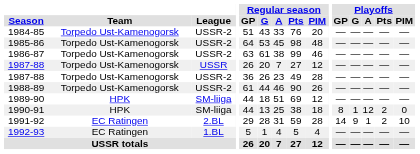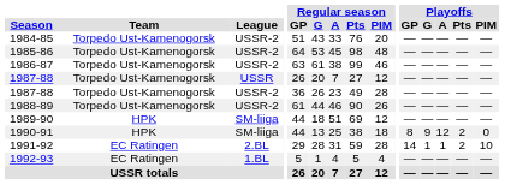 <table BORDER="0" CELLPADDING="o" CELLSPACING="0" width="75%" style="text-align:center">
 <tr bgcolor="#e0e0e0">
 <th colspan="3" bgcolor="#ffffff"> </th>
 <th rowspan="99" bgcolor="#ffffff"> </th>
 <th colspan="5"><a href='#'>Regular season</a></th>
 <th rowspan="99" bgcolor="#ffffff"> </th>
 <th colspan="5"><a href='#'>Playoffs</a></th>
 </tr>
 <tr bgcolor="#e0e0e0">
 <th><a href='#'>Season</a></th>
 <th>Team</th>
 <th>League</th>
 <th>GP</th>
 <th><a href='#'>G</a></th>
 <th><a href='#'>A</a></th>
 <th><a href='#'>Pts</a></th>
 <th><a href='#'>PIM</a></th>
 <th>GP</th>
 <th>G</th>
 <th>A</th>
 <th>Pts</th>
 <th>PIM</th>
 </tr>
 <tr>
 <td>1984-85</td>
 <td><a href='#'>Torpedo Ust-Kamenogorsk</a></td>
 <td>USSR-2</td>
 <td>51</td>
 <td>43</td>
 <td>33</td>
 <td>76</td>
 <td>20</td>
 <td>—</td>
 <td>—</td>
 <td>—</td>
 <td>—</td>
 <td>—</td>
 </tr>
 <tr bgcolor="#f0f0f0">
 <td>1985-86</td>
 <td>Torpedo Ust-Kamenogorsk</td>
 <td>USSR-2</td>
 <td>64</td>
 <td>53</td>
 <td>45</td>
 <td>98</td>
 <td>48</td>
 <td>—</td>
 <td>—</td>
 <td>—</td>
 <td>—</td>
 <td>—</td>
 </tr>
 <tr>
 <td>1986-87</td>
 <td>Torpedo Ust-Kamenogorsk</td>
 <td>USSR-2</td>
 <td>63</td>
 <td>61</td>
 <td>38</td>
 <td>99</td>
 <td>46</td>
 <td>—</td>
 <td>—</td>
 <td>—</td>
 <td>—</td>
 <td>—</td>
 </tr>
 <tr bgcolor="#f0f0f0">
 <td><a href='#'>1987-88</a></td>
 <td>Torpedo Ust-Kamenogorsk</td>
 <td><a href='#'>USSR</a></td>
 <td>26</td>
 <td>20</td>
 <td>7</td>
 <td>27</td>
 <td>12</td>
 <td>—</td>
 <td>—</td>
 <td>—</td>
 <td>—</td>
 <td>—</td>
 </tr>
 <tr>
 <td>1987-88</td>
 <td>Torpedo Ust-Kamenogorsk</td>
 <td>USSR-2</td>
 <td>36</td>
 <td>26</td>
 <td>23</td>
 <td>49</td>
 <td>28</td>
 <td>—</td>
 <td>—</td>
 <td>—</td>
 <td>—</td>
 <td>—</td>
 </tr>
 <tr bgcolor="#f0f0f0">
 <td>1988-89</td>
 <td>Torpedo Ust-Kamenogorsk</td>
 <td>USSR-2</td>
 <td>61</td>
 <td>44</td>
 <td>46</td>
 <td>90</td>
 <td>26</td>
 <td>—</td>
 <td>—</td>
 <td>—</td>
 <td>—</td>
 <td>—</td>
 </tr>
 <tr>
 <td>1989-90</td>
 <td><a href='#'>HPK</a></td>
 <td><a href='#'>SM-liiga</a></td>
 <td>44</td>
 <td>18</td>
 <td>51</td>
 <td>69</td>
 <td>12</td>
 <td>—</td>
 <td>—</td>
 <td>—</td>
 <td>—</td>
 <td>—</td>
 </tr>
 <tr bgcolor="#f0f0f0">
 <td>1990-91</td>
 <td>HPK</td>
 <td>SM-liiga</td>
 <td>44</td>
 <td>13</td>
 <td>25</td>
 <td>38</td>
 <td>18</td>
 <td>8</td>
-<td>1</td>
+<td>9</td>
 <td>12</td>
 <td>2</td>
 <td>0</td>
 </tr>
 <tr>
 <td>1991-92</td>
 <td><a href='#'>EC Ratingen</a></td>
 <td><a href='#'>2.BL</a></td>
 <td>29</td>
 <td>28</td>
 <td>31</td>
 <td>59</td>
 <td>28</td>
 <td>14</td>
-<td>9</td>
+<td>1</td>
 <td>1</td>
 <td>2</td>
 <td>10</td>
 </tr>
 <tr bgcolor="#f0f0f0">
 <td><a href='#'>1992-93</a></td>
 <td>EC Ratingen</td>
 <td><a href='#'>1.BL</a></td>
 <td>5</td>
 <td>1</td>
 <td>4</td>
 <td>5</td>
 <td>4</td>
 <td>—</td>
 <td>—</td>
 <td>—</td>
 <td>—</td>
 <td>—</td>
 </tr>
 <tr style="background:#e0e0e0;">
 <th colspan="3">USSR totals</th>
 <th>26</th>
 <th>20</th>
 <th>7</th>
 <th>27</th>
 <th>12</th>
 <th>—</th>
 <th>—</th>
 <th>—</th>
 <th>—</th>
 <th>—</th>
 </tr>
 </table>
